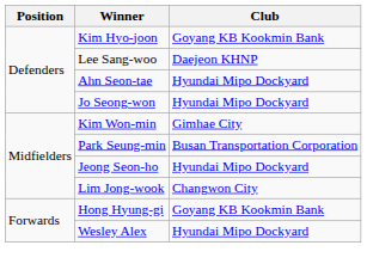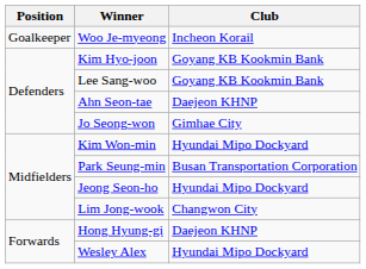 <table class="wikitable">
 <tr>
 <th>Position</th>
 <th>Winner</th>
 <th>Club</th>
+</tr>
+<tr>
+<td>Goalkeeper</td>
+<td> <a href='#'>Woo Je-myeong</a></td>
+<td><a href='#'>Incheon Korail</a></td>
 </tr>
 <tr>
 <td rowspan="4">Defenders</td>
 <td> <a href='#'>Kim Hyo-joon</a></td>
 <td><a href='#'>Goyang KB Kookmin Bank</a></td>
 </tr>
 <tr>
 <td> Lee Sang-woo</td>
+<td><a href='#'>Goyang KB Kookmin Bank</a></td>
+</tr>
+<tr>
+<td> <a href='#'>Ahn Seon-tae</a></td>
 <td><a href='#'>Daejeon KHNP</a></td>
 </tr>
 <tr>
-<td> <a href='#'>Ahn Seon-tae</a></td>
-<td><a href='#'>Hyundai Mipo Dockyard</a></td>
-</tr>
-<tr>
 <td> <a href='#'>Jo Seong-won</a></td>
-<td><a href='#'>Hyundai Mipo Dockyard</a></td>
+<td><a href='#'>Gimhae City</a></td>
 </tr>
 <tr>
 <td rowspan="4">Midfielders</td>
 <td> <a href='#'>Kim Won-min</a></td>
-<td><a href='#'>Gimhae City</a></td>
+<td><a href='#'>Hyundai Mipo Dockyard</a></td>
 </tr>
 <tr>
 <td> <a href='#'>Park Seung-min</a></td>
 <td><a href='#'>Busan Transportation Corporation</a></td>
 </tr>
 <tr>
 <td> <a href='#'>Jeong Seon-ho</a></td>
 <td><a href='#'>Hyundai Mipo Dockyard</a></td>
 </tr>
 <tr>
 <td> <a href='#'>Lim Jong-wook</a></td>
 <td><a href='#'>Changwon City</a></td>
 </tr>
 <tr>
 <td rowspan="2">Forwards</td>
 <td> <a href='#'>Hong Hyung-gi</a></td>
-<td><a href='#'>Goyang KB Kookmin Bank</a></td>
+<td><a href='#'>Daejeon KHNP</a></td>
 </tr>
 <tr>
 <td> <a href='#'>Wesley Alex</a></td>
 <td><a href='#'>Hyundai Mipo Dockyard</a></td>
 </tr>
 </table>
